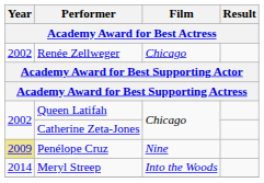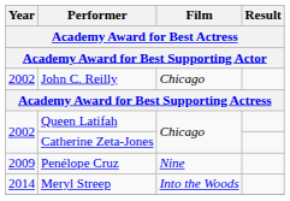 <table class="wikitable">
 <tr>
 <th>Year</th>
 <th>Performer</th>
 <th>Film</th>
 <th>Result</th>
 </tr>
 <tr>
 <th colspan="4"><a href='#'>Academy Award for Best Actress</a></th>
 </tr>
 <tr>
-<td><a href='#'>2002</a></td>
-<td><a href='#'>Renée Zellweger</a></td>
-<td><em><a href='#'>Chicago</a></em></td>
-<td></td>
+<th colspan="4"><a href='#'>Academy Award for Best Supporting Actor</a></th>
 </tr>
 <tr>
-<th colspan="4"><a href='#'>Academy Award for Best Supporting Actor</a></th>
+<td><a href='#'>2002</a></td>
+<td><a href='#'>John C. Reilly</a></td>
+<td><em>Chicago</em></td>
+<td></td>
 </tr>
 <tr>
 <th colspan="4"><a href='#'>Academy Award for Best Supporting Actress</a></th>
 </tr>
 <tr>
 <td rowspan="2"><a href='#'>2002</a></td>
 <td><a href='#'>Queen Latifah</a></td>
 <td rowspan="2"><em>Chicago</em></td>
 <td></td>
 </tr>
 <tr>
 <td><a href='#'>Catherine Zeta-Jones</a></td>
 <td></td>
 </tr>
 <tr>
-<td style="background: khaki;"><a href='#'>2009</a></td>
+<td><a href='#'>2009</a></td>
 <td><a href='#'>Penélope Cruz</a></td>
 <td><em><a href='#'>Nine</a></em></td>
 <td></td>
 </tr>
 <tr>
 <td><a href='#'>2014</a></td>
 <td><a href='#'>Meryl Streep</a></td>
 <td><em><a href='#'>Into the Woods</a></em></td>
 <td></td>
 </tr>
 <tr>
 </tr>
 </table>
